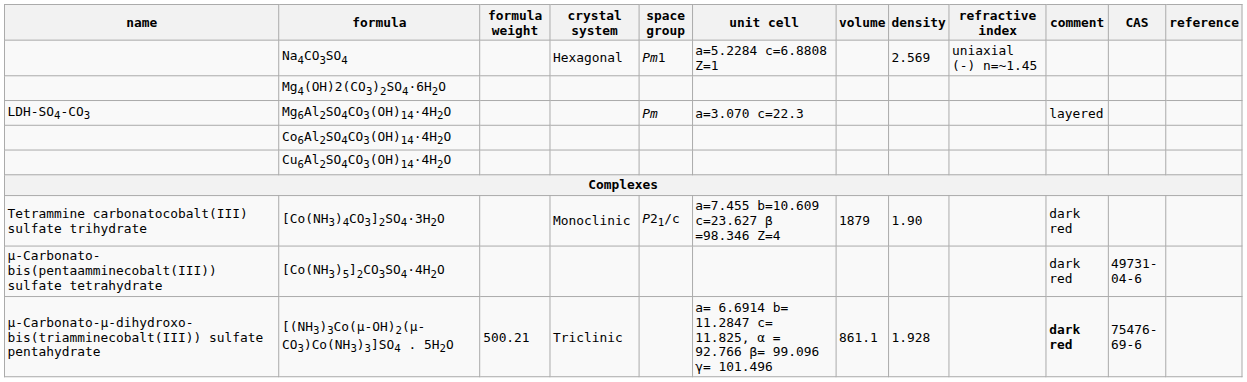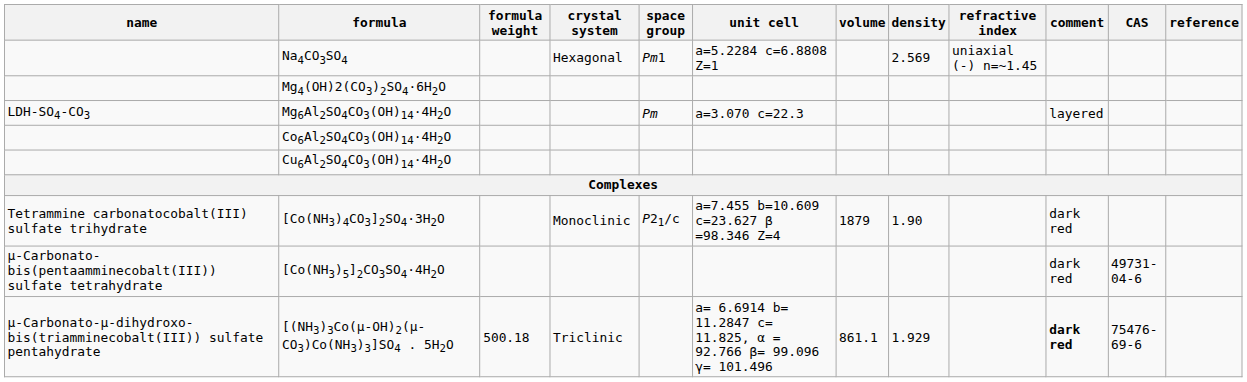 <table class="wikitable sortable">
 <tr>
 <th>name</th>
 <th>formula</th>
 <th>formula weight</th>
 <th>crystal system</th>
 <th>space group</th>
 <th>unit cell</th>
 <th>volume</th>
 <th>density</th>
 <th>refractive index</th>
 <th>comment</th>
 <th>CAS</th>
 <th>reference</th>
 </tr>
 <tr>
 <td></td>
 <td>Na<sub>4</sub>CO<sub>3</sub>SO<sub>4</sub></td>
 <td></td>
 <td>Hexagonal</td>
 <td><em>P</em><em>m</em>1</td>
 <td>a=5.2284 c=6.8808 Z=1</td>
 <td></td>
 <td>2.569</td>
 <td>uniaxial (-) n=~1.45</td>
 <td></td>
 <td></td>
 <td></td>
 </tr>
 <tr>
 <td></td>
 <td>Mg<sub>4</sub>(OH)2(CO<sub>3</sub>)<sub>2</sub>SO<sub>4</sub>·6H<sub>2</sub>O</td>
 <td></td>
 <td></td>
 <td></td>
 <td></td>
 <td></td>
 <td></td>
 <td></td>
 <td></td>
 <td></td>
 <td></td>
 </tr>
 <tr>
 <td>LDH-SO<sub>4</sub>-CO<sub>3</sub></td>
 <td>Mg<sub>6</sub>Al<sub>2</sub>SO<sub>4</sub>CO<sub>3</sub>(OH)<sub>14</sub>·4H<sub>2</sub>O</td>
 <td></td>
 <td></td>
 <td><em>P</em><em>m</em></td>
 <td>a=3.070 c=22.3</td>
 <td></td>
 <td></td>
 <td></td>
 <td>layered</td>
 <td></td>
 <td></td>
 </tr>
 <tr>
 <td></td>
 <td>Co<sub>6</sub>Al<sub>2</sub>SO<sub>4</sub>CO<sub>3</sub>(OH)<sub>14</sub>·4H<sub>2</sub>O</td>
 <td></td>
 <td></td>
 <td></td>
 <td></td>
 <td></td>
 <td></td>
 <td></td>
 <td></td>
 <td></td>
 <td></td>
 </tr>
 <tr>
 <td></td>
 <td>Cu<sub>6</sub>Al<sub>2</sub>SO<sub>4</sub>CO<sub>3</sub>(OH)<sub>14</sub>·4H<sub>2</sub>O</td>
 <td></td>
 <td></td>
 <td></td>
 <td></td>
 <td></td>
 <td></td>
 <td></td>
 <td></td>
 <td></td>
 <td></td>
 </tr>
 <tr>
 <th colspan="12">Complexes</th>
 </tr>
 <tr>
 <td>Tetrammine carbonatocobalt(III) sulfate trihydrate</td>
 <td>[Co(NH<sub>3</sub>)<sub>4</sub>CO<sub>3</sub>]<sub>2</sub>SO<sub>4</sub>·3H<sub>2</sub>O</td>
 <td></td>
 <td>Monoclinic</td>
 <td><em>P</em>2<sub>1</sub>/c</td>
 <td>a=7.455 b=10.609 c=23.627  β =98.346 Z=4</td>
 <td>1879</td>
 <td>1.90</td>
 <td></td>
 <td>dark red</td>
 <td></td>
 <td></td>
 </tr>
 <tr>
 <td>μ-Carbonato-bis(pentaamminecobalt(III)) sulfate tetrahydrate</td>
 <td>[Co(NH<sub>3</sub>)<sub>5</sub>]<sub>2</sub>CO<sub>3</sub>SO<sub>4</sub>·4H<sub>2</sub>O</td>
 <td></td>
 <td></td>
 <td></td>
 <td></td>
 <td></td>
 <td></td>
 <td></td>
 <td>dark red</td>
 <td>49731-04-6</td>
 <td></td>
 </tr>
 <tr>
 <td>μ-Carbonato-μ-dihydroxo-bis(triamminecobalt(III)) sulfate pentahydrate</td>
 <td>[(NH<sub>3</sub>)<sub>3</sub>Co(μ-OH)<sub>2</sub>(μ-CO<sub>3</sub>)Co(NH<sub>3</sub>)<sub>3</sub>]SO<sub>4</sub> . 5H<sub>2</sub>O</td>
-<td>500.21</td>
+<td>500.18</td>
 <td>Triclinic</td>
 <td></td>
 <td>a= 6.6914  b= 11.2847 c= 11.825, α = 92.766 β= 99.096 γ= 101.496</td>
 <td>861.1</td>
-<td>1.928</td>
+<td>1.929</td>
 <td></td>
 <td><strong>dark red</strong></td>
 <td>75476-69-6</td>
 <td></td>
 </tr>
 </table>
